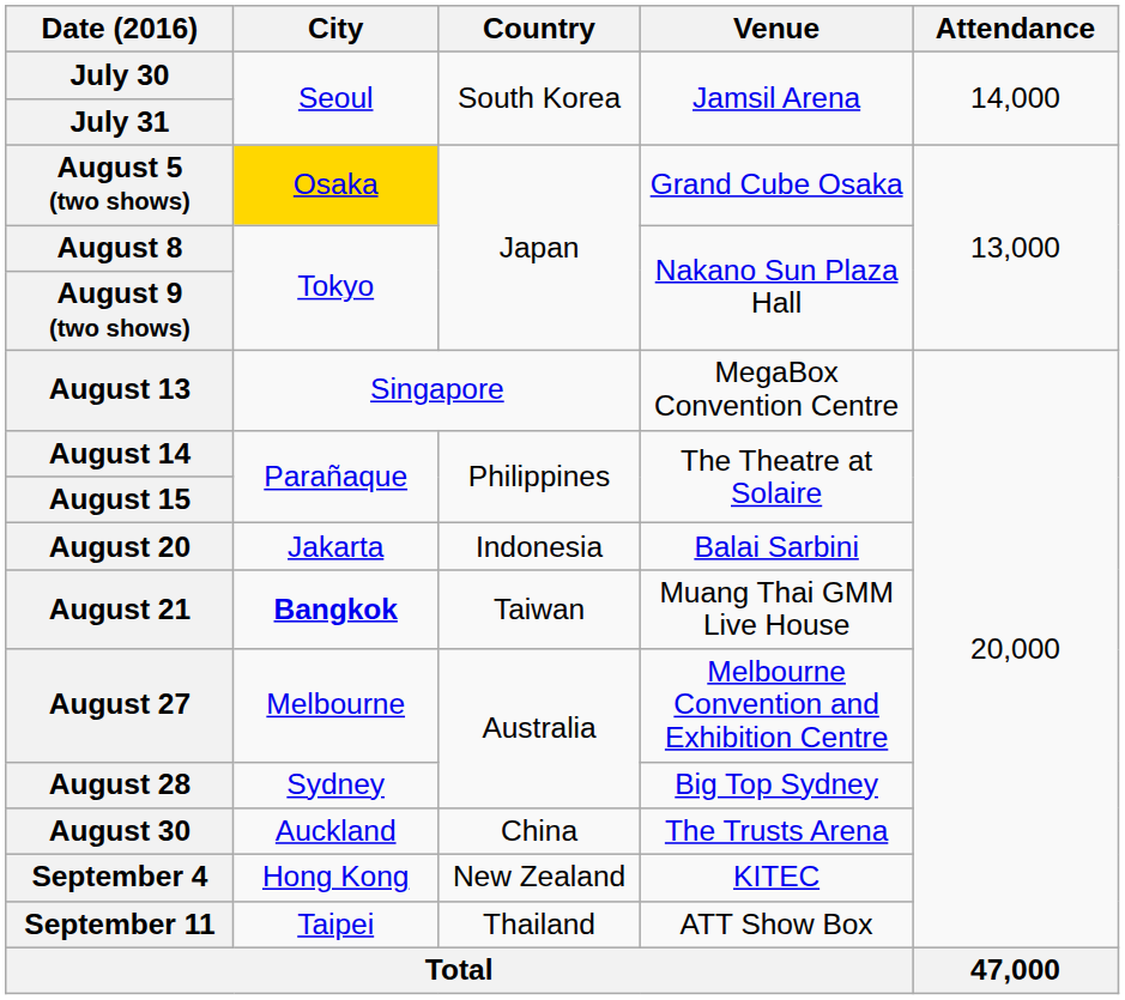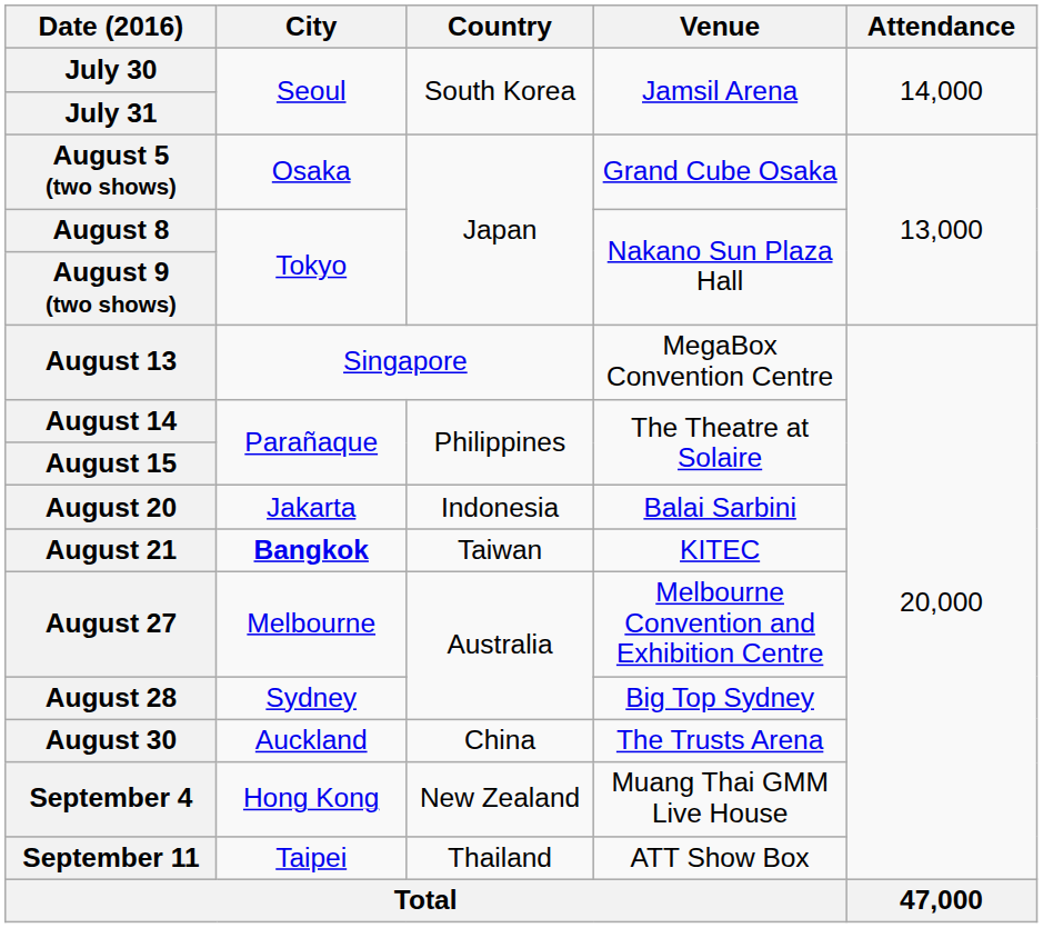 <table class="wikitable plainrowheaders" style="text-align:center;">
 <tr>
 <th scope="col" style="width:12em;">Date (2016)</th>
 <th scope="col" style="width:10em;">City</th>
 <th scope="col" style="width:10em;">Country</th>
 <th scope="col" style="width:17em;">Venue</th>
 <th scope="col" style="width:9em;">Attendance</th>
 </tr>
 <tr>
 <th scope="row">July 30</th>
 <td rowspan="2"><a href='#'>Seoul</a></td>
 <td rowspan="2">South Korea</td>
 <td rowspan="2"><a href='#'>Jamsil Arena</a></td>
 <td rowspan="2">14,000</td>
 </tr>
 <tr>
 <th scope="row">July 31</th>
 </tr>
 <tr>
 <th scope="row">August 5<br> <small>(two shows)</small></th>
-<td style="background: gold;"><a href='#'>Osaka</a></td>
+<td><a href='#'>Osaka</a></td>
 <td rowspan="3">Japan</td>
 <td><a href='#'>Grand Cube Osaka</a></td>
 <td rowspan="3">13,000</td>
 </tr>
 <tr>
 <th scope="row">August 8</th>
 <td rowspan="2"><a href='#'>Tokyo</a></td>
 <td rowspan="2"><a href='#'>Nakano Sun Plaza</a> Hall</td>
 </tr>
 <tr>
 <th scope="row">August 9<br> <small>(two shows)</small></th>
 </tr>
 <tr>
 <th scope="row">August 13</th>
 <td colspan="2"><a href='#'>Singapore</a></td>
 <td>MegaBox Convention Centre</td>
 <td rowspan="10">20,000</td>
 </tr>
 <tr>
 <th scope="row">August 14</th>
 <td rowspan="2"><a href='#'>Parañaque</a></td>
 <td rowspan="2">Philippines</td>
 <td rowspan="2">The Theatre at <a href='#'>Solaire</a></td>
 </tr>
 <tr>
 <th scope="row">August 15</th>
 </tr>
 <tr>
 <th scope="row">August 20</th>
 <td><a href='#'>Jakarta</a></td>
 <td>Indonesia</td>
 <td><a href='#'>Balai Sarbini</a></td>
 </tr>
 <tr>
 <th scope="row">August 21</th>
 <td><strong><a href='#'>Bangkok</a></strong></td>
 <td>Taiwan</td>
-<td>Muang Thai GMM Live House</td>
+<td><a href='#'>KITEC</a></td>
 </tr>
 <tr>
 <th scope="row">August 27</th>
 <td><a href='#'>Melbourne</a></td>
 <td rowspan="2">Australia</td>
 <td><a href='#'>Melbourne Convention and Exhibition Centre</a></td>
 </tr>
 <tr>
 <th scope="row">August 28</th>
 <td><a href='#'>Sydney</a></td>
 <td><a href='#'>Big Top Sydney</a></td>
 </tr>
 <tr>
 <th scope="row">August 30</th>
 <td><a href='#'>Auckland</a></td>
 <td>China</td>
 <td><a href='#'>The Trusts Arena</a></td>
 </tr>
 <tr>
 <th scope="row">September 4</th>
 <td><a href='#'>Hong Kong</a></td>
 <td>New Zealand</td>
-<td><a href='#'>KITEC</a></td>
+<td>Muang Thai GMM Live House</td>
 </tr>
 <tr>
 <th scope="row">September 11</th>
 <td><a href='#'>Taipei</a></td>
 <td>Thailand</td>
 <td>ATT Show Box</td>
 </tr>
 <tr>
 <th colspan="4">Total</th>
 <th>47,000</th>
 </tr>
 </table>
